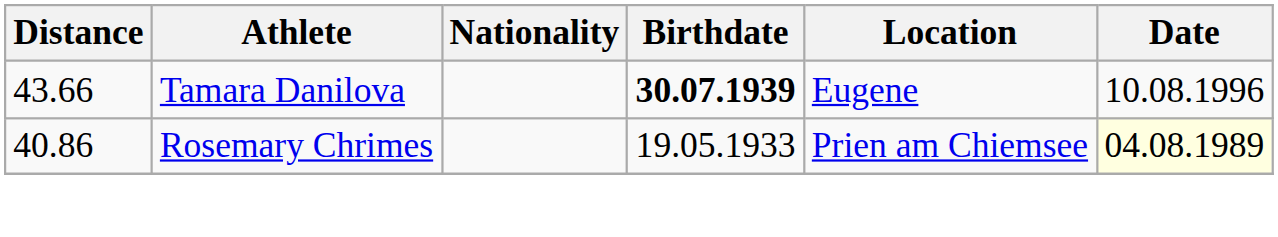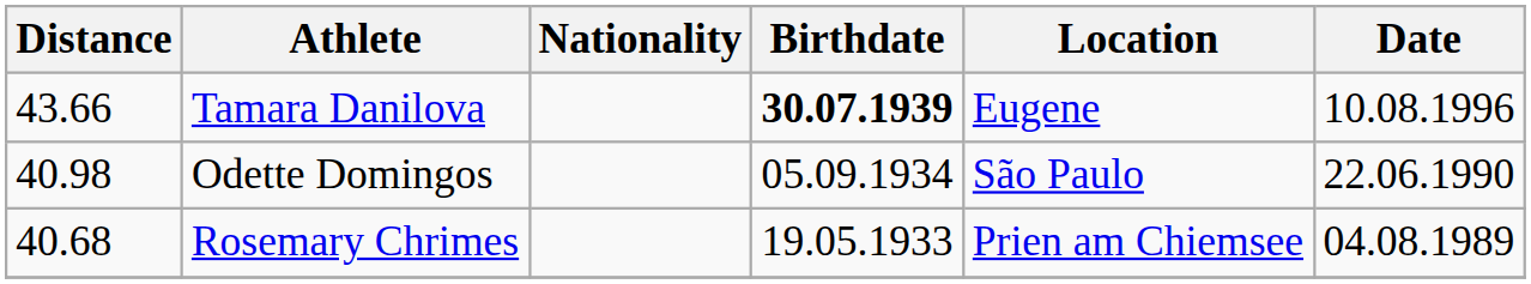 <table class="wikitable">
 <tr>
 <th>Distance</th>
 <th>Athlete</th>
 <th>Nationality</th>
 <th>Birthdate</th>
 <th>Location</th>
 <th>Date</th>
 </tr>
 <tr>
 <td>43.66</td>
 <td><a href='#'>Tamara Danilova</a></td>
 <td></td>
 <td><strong>30.07.1939</strong></td>
 <td><a href='#'>Eugene</a></td>
 <td>10.08.1996</td>
 </tr>
 <tr>
-<td>40.86</td>
+<td>40.98</td>
+<td>Odette Domingos</td>
+<td></td>
+<td>05.09.1934</td>
+<td><a href='#'>São Paulo</a></td>
+<td>22.06.1990</td>
+</tr>
+<tr>
+<td>40.68</td>
 <td><a href='#'>Rosemary Chrimes</a></td>
 <td></td>
 <td>19.05.1933</td>
 <td><a href='#'>Prien am Chiemsee</a></td>
-<td style="background: lightyellow;">04.08.1989</td>
+<td>04.08.1989</td>
 </tr>
 <tr>
 </tr>
 </table>
